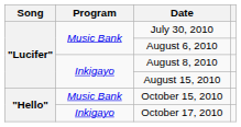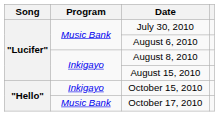 <table class="wikitable sortable plainrowheaders" style="text-align:center">
 <tr>
 <th scope="col" width="70">Song</th>
 <th scope="col" width="110">Program</th>
 <th scope="col" width="140">Date</th>
 <th scope="col" class="unsortable"></th>
 </tr>
 <tr>
 <th scope="row" rowspan="4">"Lucifer"</th>
 <td rowspan="2"><em><a href='#'>Music Bank</a></em></td>
 <td>July 30, 2010</td>
 <td></td>
 </tr>
 <tr>
 <td>August 6, 2010</td>
 <td></td>
 </tr>
 <tr>
 <td rowspan="2"><em><a href='#'>Inkigayo</a></em></td>
 <td>August 8, 2010</td>
 <td></td>
 </tr>
 <tr>
 <td>August 15, 2010</td>
 <td></td>
 </tr>
 <tr>
 <th scope="row" rowspan="2">"Hello"</th>
-<td><em><a href='#'>Music Bank</a></em></td>
+<td><em><a href='#'>Inkigayo</a></em></td>
 <td>October 15, 2010</td>
 <td></td>
 </tr>
 <tr>
-<td><em><a href='#'>Inkigayo</a></em></td>
+<td><em><a href='#'>Music Bank</a></em></td>
 <td>October 17, 2010</td>
 <td></td>
 </tr>
 </table>
